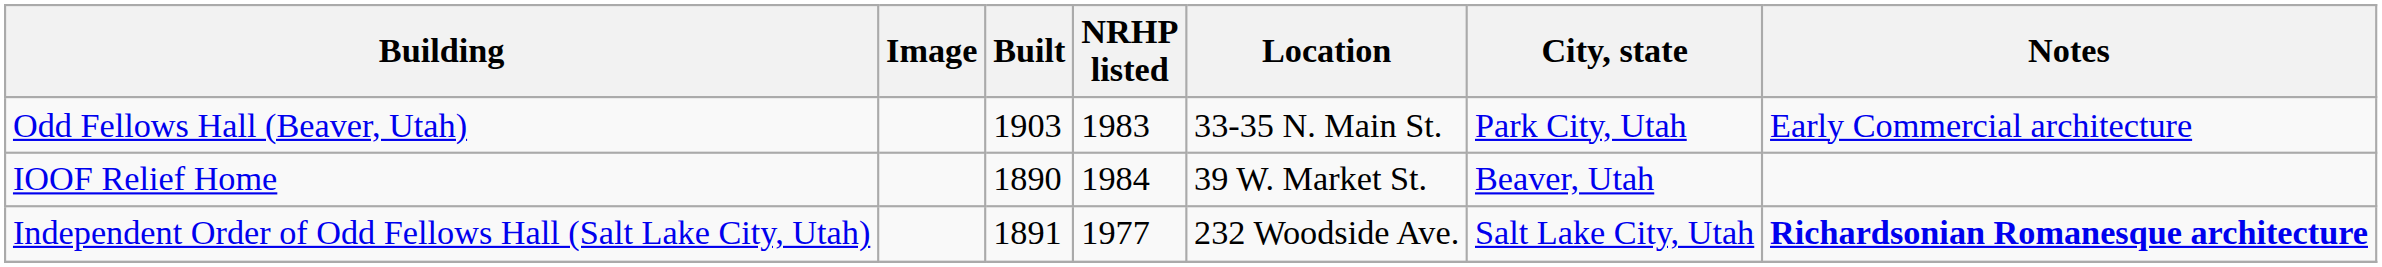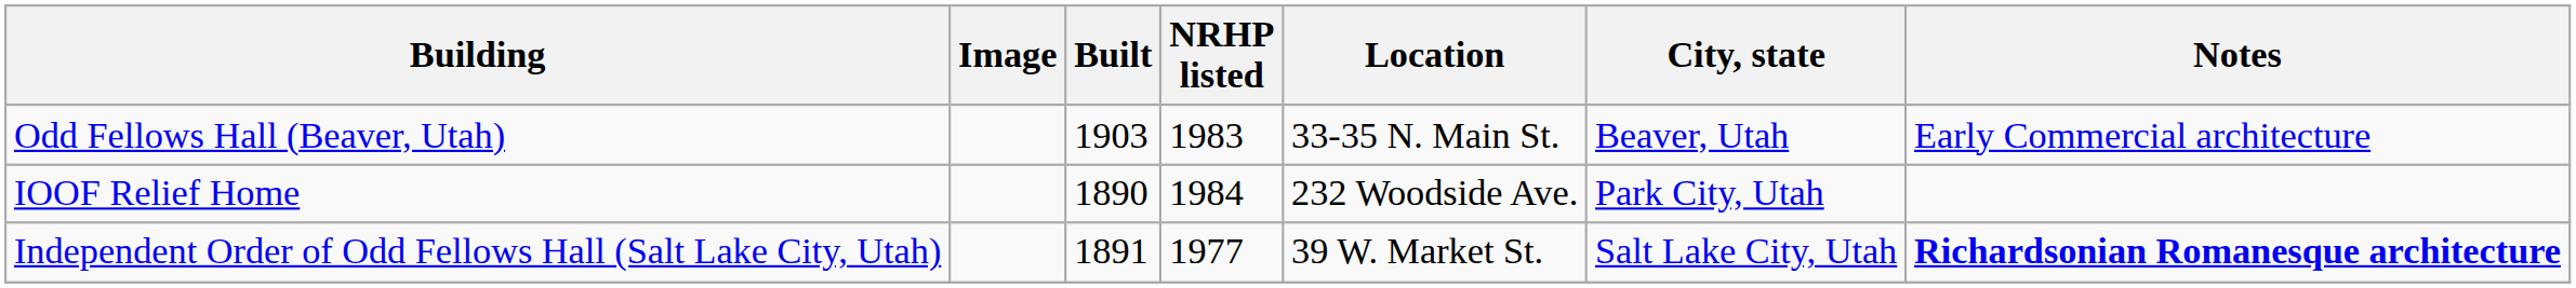 <table class="wikitable sortable">
 <tr>
 <th>Building<br></th>
 <th class="unsortable">Image</th>
 <th>Built</th>
 <th>NRHP<br>listed</th>
 <th>Location</th>
 <th>City, state</th>
 <th class="unsortable">Notes</th>
 </tr>
 <tr>
 <td><a href='#'>Odd Fellows Hall (Beaver, Utah)</a></td>
 <td></td>
 <td>1903</td>
 <td>1983</td>
 <td>33-35 N. Main St.<br><small></small></td>
-<td><a href='#'>Park City, Utah</a></td>
+<td><a href='#'>Beaver, Utah</a></td>
 <td><a href='#'>Early Commercial architecture</a></td>
 </tr>
 <tr>
 <td><a href='#'>IOOF Relief Home</a></td>
 <td></td>
 <td>1890</td>
 <td>1984</td>
-<td>39 W. Market St.<br><small></small></td>
-<td><a href='#'>Beaver, Utah</a></td>
+<td>232 Woodside Ave.<br><small></small></td>
+<td><a href='#'>Park City, Utah</a></td>
 <td></td>
 </tr>
 <tr>
 <td><a href='#'>Independent Order of Odd Fellows Hall (Salt Lake City, Utah)</a></td>
 <td></td>
 <td>1891</td>
 <td>1977</td>
-<td>232 Woodside Ave.<br><small></small></td>
+<td>39 W. Market St.<br><small></small></td>
 <td><a href='#'>Salt Lake City, Utah</a></td>
 <td><strong><a href='#'>Richardsonian Romanesque architecture</a></strong></td>
 </tr>
 <tr>
 </tr>
 </table>
